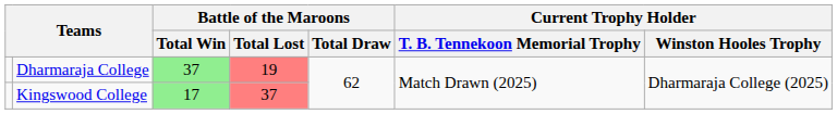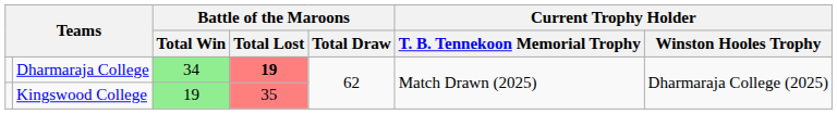 <table class="wikitable" style="margin:1em auto;">
 <tr>
 <th colspan="2" rowspan="2">Teams</th>
 <th colspan="3">Battle of the Maroons</th>
 <th colspan="2">Current Trophy Holder</th>
 </tr>
 <tr>
 <th>Total Win</th>
 <th>Total Lost</th>
 <th>Total Draw</th>
 <th><a href='#'>T. B. Tennekoon</a> Memorial Trophy</th>
 <th>Winston Hooles Trophy</th>
 </tr>
 <tr>
 <td></td>
 <td> <a href='#'>Dharmaraja College</a></td>
-<td align="center" style="background:#90EE90; color:black">37</td>
-<td align="center" style="background:#FF7F7F; color:black">19</td>
+<td align="center" style="background:#90EE90; color:black">34</td>
+<td align="center" style="background:#FF7F7F; color:black"><strong>19</strong></td>
 <td rowspan="2" align="center">62</td>
 <td rowspan="2">Match Drawn (2025)</td>
 <td rowspan="2">Dharmaraja College (2025)</td>
 </tr>
 <tr>
 <td></td>
 <td> <a href='#'>Kingswood College</a></td>
-<td align="center" style="background:#90EE90; color:black">17</td>
-<td align="center" style="background:#FF7F7F; color:black">37</td>
+<td align="center" style="background:#90EE90; color:black">19</td>
+<td align="center" style="background:#FF7F7F; color:black">35</td>
 </tr>
 </table>
